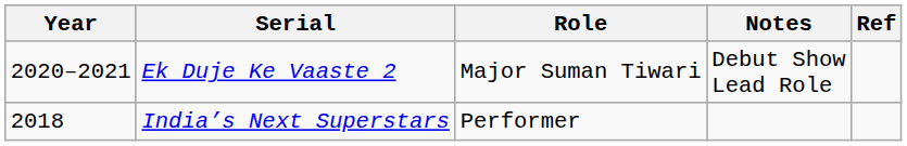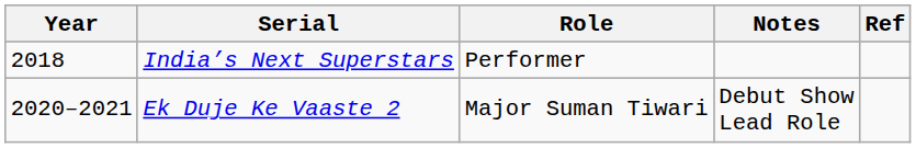 <table class="wikitable">
 <tr>
 <th>Year</th>
 <th>Serial</th>
 <th>Role</th>
 <th>Notes</th>
 <th>Ref</th>
 </tr>
 <tr>
+<td>2018</td>
+<td><em><a href='#'>India’s Next Superstars</a></em></td>
+<td>Performer</td>
+<td></td>
+<td></td>
+</tr>
+<tr>
 <td>2020–2021</td>
 <td><em><a href='#'>Ek Duje Ke Vaaste 2</a></em></td>
 <td>Major Suman Tiwari</td>
 <td>Debut Show<br>Lead Role</td>
 <td></td>
 </tr>
-<tr>
-<td>2018</td>
-<td><em><a href='#'>India’s Next Superstars</a></em></td>
-<td>Performer</td>
-<td></td>
-<td></td>
-</tr>
 </table>
